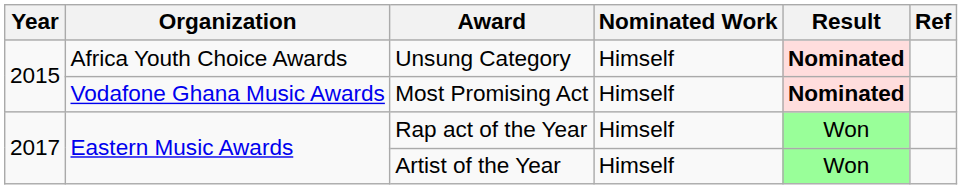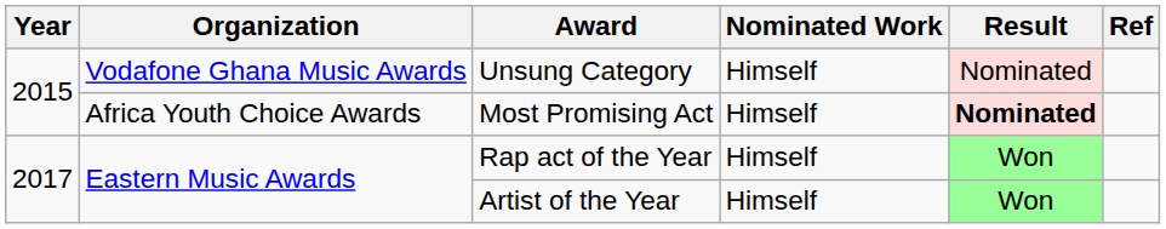 <table class="wikitable">
 <tr>
 <th>Year</th>
 <th>Organization</th>
 <th>Award</th>
 <th>Nominated Work</th>
 <th>Result</th>
 <th>Ref</th>
 </tr>
 <tr>
 <td rowspan="2">2015</td>
-<td>Africa Youth Choice Awards</td>
+<td><a href='#'>Vodafone Ghana Music Awards</a></td>
 <td>Unsung Category</td>
 <td>Himself</td>
-<td style="background: #FDD; color: black; vertical-align: middle; text-align: center; " class="no table-no2"><strong>Nominated</strong></td>
+<td style="background: #FDD; color: black; vertical-align: middle; text-align: center; " class="no table-no2">Nominated</td>
 <td></td>
 </tr>
 <tr>
-<td><a href='#'>Vodafone Ghana Music Awards</a></td>
+<td>Africa Youth Choice Awards</td>
 <td>Most Promising Act</td>
 <td>Himself</td>
 <td style="background: #FDD; color: black; vertical-align: middle; text-align: center; " class="no table-no2"><strong>Nominated</strong></td>
 <td></td>
 </tr>
 <tr>
 <td rowspan="2">2017</td>
 <td rowspan="2"><a href='#'>Eastern Music Awards</a></td>
 <td>Rap act of the Year</td>
 <td>Himself</td>
 <td style="background: #99FF99; color: black; vertical-align: middle; text-align: center; " class="yes table-yes2">Won</td>
 <td></td>
 </tr>
 <tr>
 <td>Artist of the Year</td>
 <td>Himself</td>
 <td style="background: #99FF99; color: black; vertical-align: middle; text-align: center; " class="yes table-yes2">Won</td>
 <td></td>
 </tr>
 </table>
